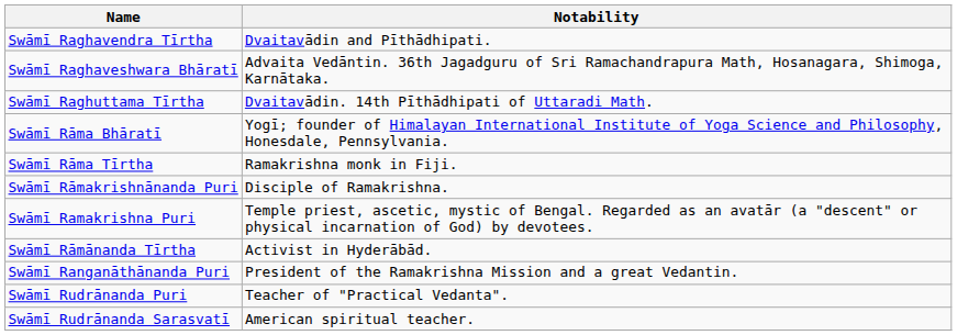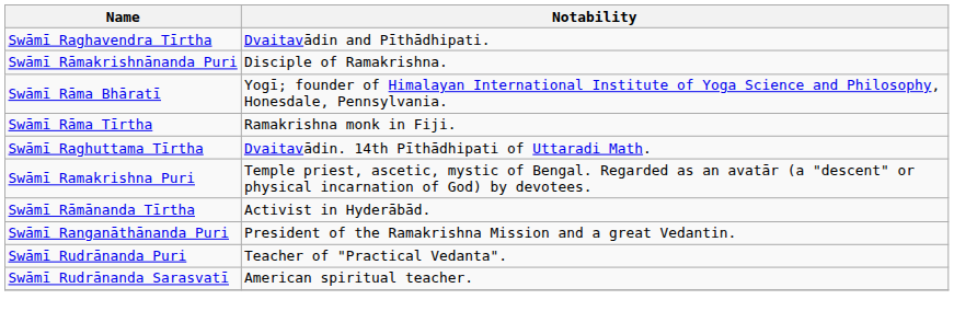 <table class="wikitable">
 <tr>
 <th width=25%>Name</th>
 <th>Notability</th>
 </tr>
 <tr>
 <td><a href='#'>Swāmī Raghavendra Tīrtha</a></td>
 <td><a href='#'>Dvaitav</a>ādin and Pīthādhipati.</td>
 </tr>
 <tr>
-<td><a href='#'>Swāmī Raghaveshwara Bhāratī</a></td>
-<td>Advaita Vedāntin. 36th Jagadguru of Sri Ramachandrapura Math, Hosanagara, Shimoga, Karnātaka.</td>
-</tr>
-<tr>
-<td><a href='#'>Swāmī Raghuttama Tīrtha</a></td>
-<td><a href='#'>Dvaitav</a>ādin. 14th Pīthādhipati of <a href='#'>Uttaradi Math</a>.</td>
+<td><a href='#'>Swāmī Rāmakrishnānanda Puri</a></td>
+<td>Disciple of Ramakrishna.</td>
 </tr>
 <tr>
 <td><a href='#'>Swāmī Rāma Bhāratī</a></td>
 <td>Yogī; founder of <a href='#'>Himalayan International Institute of Yoga Science and Philosophy</a>, Honesdale, Pennsylvania.</td>
 </tr>
 <tr>
 <td><a href='#'>Swāmī Rāma Tīrtha</a></td>
 <td>Ramakrishna monk in Fiji.</td>
 </tr>
 <tr>
-<td><a href='#'>Swāmī Rāmakrishnānanda Puri</a></td>
-<td>Disciple of Ramakrishna.</td>
+<td><a href='#'>Swāmī Raghuttama Tīrtha</a></td>
+<td><a href='#'>Dvaitav</a>ādin. 14th Pīthādhipati of <a href='#'>Uttaradi Math</a>.</td>
 </tr>
 <tr>
 <td><a href='#'>Swāmī Ramakrishna Puri</a></td>
 <td>Temple priest, ascetic, mystic of Bengal. Regarded as an avatār (a "descent" or physical incarnation of God) by devotees.</td>
 </tr>
 <tr>
 <td><a href='#'>Swāmī Rāmānanda Tīrtha</a></td>
 <td>Activist in Hyderābād.</td>
 </tr>
 <tr>
 <td><a href='#'>Swāmī Ranganāthānanda Puri</a></td>
 <td>President of the Ramakrishna Mission and a great Vedantin.</td>
 </tr>
 <tr>
 <td><a href='#'>Swāmī Rudrānanda Puri</a></td>
 <td>Teacher of "Practical Vedanta".</td>
 </tr>
 <tr>
 <td><a href='#'>Swāmī Rudrānanda Sarasvatī</a></td>
 <td>American spiritual teacher.</td>
 </tr>
 <tr>
 </tr>
 </table>
